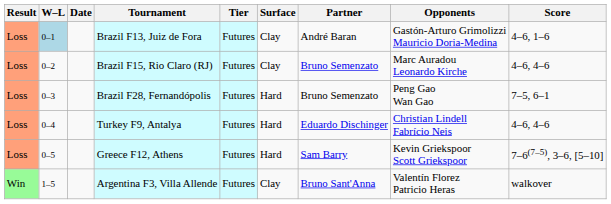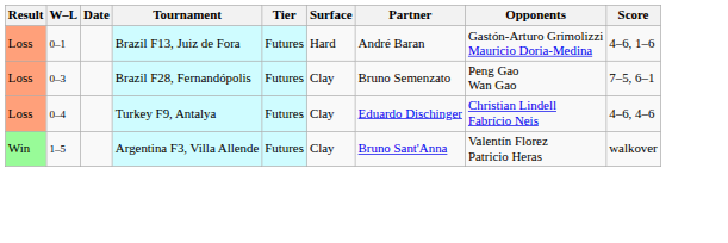 <table class="sortable wikitable">
 <tr>
 <th>Result</th>
 <th class="unsortable">W–L</th>
 <th>Date</th>
 <th>Tournament</th>
 <th>Tier</th>
 <th>Surface</th>
 <th>Partner</th>
 <th>Opponents</th>
 <th class="unsortable">Score</th>
 </tr>
 <tr>
 <td bgcolor=ffa07a>Loss</td>
-<td style="background: lightblue;"><small>0–1</small></td>
+<td><small>0–1</small></td>
 <td></td>
 <td style="background:#cffcff;">Brazil F13, Juiz de Fora</td>
 <td style="background:#cffcff;">Futures</td>
-<td>Clay</td>
+<td>Hard</td>
 <td> André Baran</td>
 <td> Gastón-Arturo Grimolizzi <br>  <a href='#'>Mauricio Doria-Medina</a></td>
 <td>4–6, 1–6</td>
-</tr>
-<tr>
-<td bgcolor=ffa07a>Loss</td>
-<td><small>0–2</small></td>
-<td></td>
-<td style="background:#cffcff;">Brazil F15, Rio Claro (RJ)</td>
-<td style="background:#cffcff;">Futures</td>
-<td>Clay</td>
-<td> <a href='#'>Bruno Semenzato</a></td>
-<td> Marc Auradou <br>  <a href='#'>Leonardo Kirche</a></td>
-<td>4–6, 4–6</td>
 </tr>
 <tr>
 <td bgcolor=ffa07a>Loss</td>
 <td><small>0–3</small></td>
 <td></td>
 <td style="background:#cffcff;">Brazil F28, Fernandópolis</td>
 <td style="background:#cffcff;">Futures</td>
-<td>Hard</td>
+<td>Clay</td>
 <td> Bruno Semenzato</td>
 <td> Peng Gao <br>  Wan Gao</td>
 <td>7–5, 6–1</td>
 </tr>
 <tr>
 <td bgcolor=ffa07a>Loss</td>
 <td><small>0–4</small></td>
 <td></td>
 <td style="background:#cffcff;">Turkey F9, Antalya</td>
 <td style="background:#cffcff;">Futures</td>
-<td>Hard</td>
+<td>Clay</td>
 <td> <a href='#'>Eduardo Dischinger</a></td>
 <td> <a href='#'>Christian Lindell</a> <br>  <a href='#'>Fabrício Neis</a></td>
 <td>4–6, 4–6</td>
-</tr>
-<tr>
-<td bgcolor=ffa07a>Loss</td>
-<td><small>0–5</small></td>
-<td></td>
-<td style="background:#cffcff;">Greece F12, Athens</td>
-<td style="background:#cffcff;">Futures</td>
-<td>Hard</td>
-<td> <a href='#'>Sam Barry</a></td>
-<td> Kevin Griekspoor <br>  <a href='#'>Scott Griekspoor</a></td>
-<td>7–6<sup>(7–5)</sup>, 3–6, [5–10]</td>
 </tr>
 <tr>
 <td bgcolor=98fb98>Win</td>
 <td><small>1–5</small></td>
 <td></td>
 <td style="background:#cffcff;">Argentina F3, Villa Allende</td>
 <td style="background:#cffcff;">Futures</td>
 <td>Clay</td>
 <td> <a href='#'>Bruno Sant'Anna</a></td>
 <td> Valentín Florez <br>  Patricio Heras</td>
 <td>walkover</td>
 </tr>
 </table>
